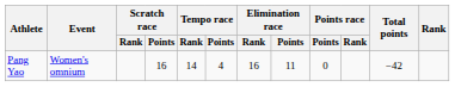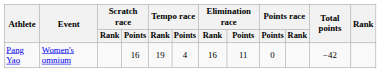 <table class="wikitable" style="text-align:center; font-size:90%">
 <tr>
 <th rowspan=2>Athlete</th>
 <th rowspan=2>Event</th>
 <th colspan=2>Scratch race</th>
 <th colspan=2>Tempo race</th>
 <th colspan=2>Elimination race</th>
 <th colspan=2>Points race</th>
 <th rowspan=2>Total points</th>
 <th rowspan=2>Rank</th>
 </tr>
 <tr style="font-size:95%">
 <th>Rank</th>
 <th>Points</th>
 <th>Rank</th>
 <th>Points</th>
 <th>Rank</th>
 <th>Points</th>
 <th>Points</th>
 <th>Rank</th>
 </tr>
 <tr align=center>
 <td align=left><a href='#'>Pang Yao</a></td>
 <td align=left><a href='#'>Women's omnium</a></td>
 <td></td>
 <td>16</td>
-<td>14</td>
+<td>19</td>
 <td>4</td>
 <td>16</td>
 <td>11</td>
 <td>0</td>
 <td></td>
 <td>−42</td>
 <td colspan=2></td>
 </tr>
 </table>
